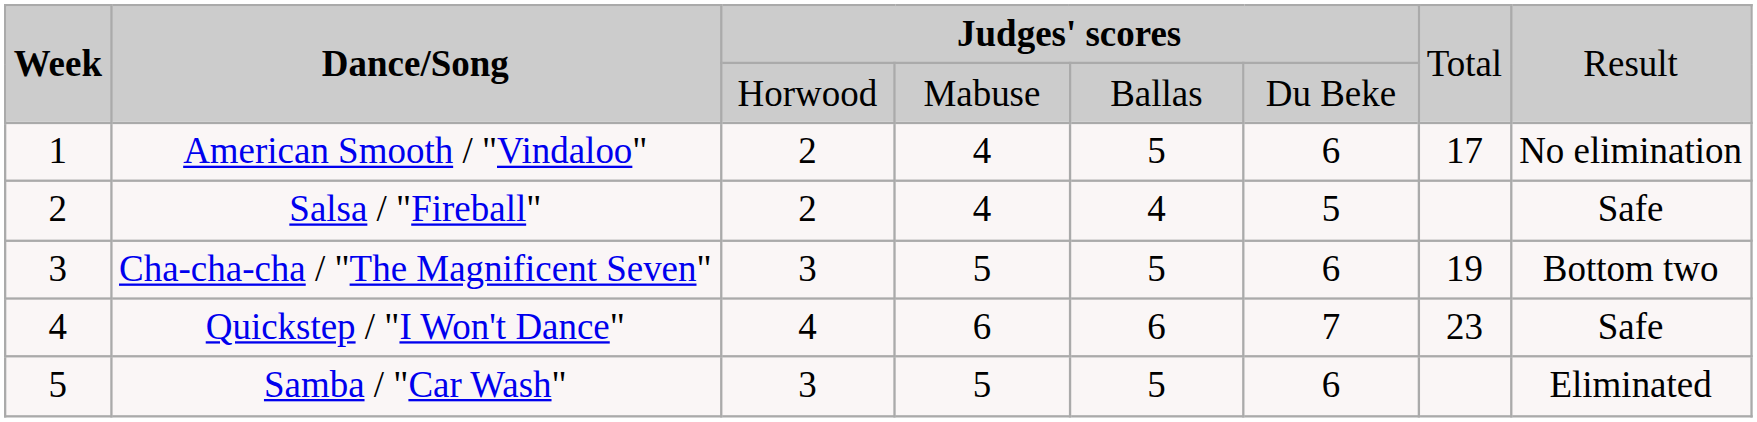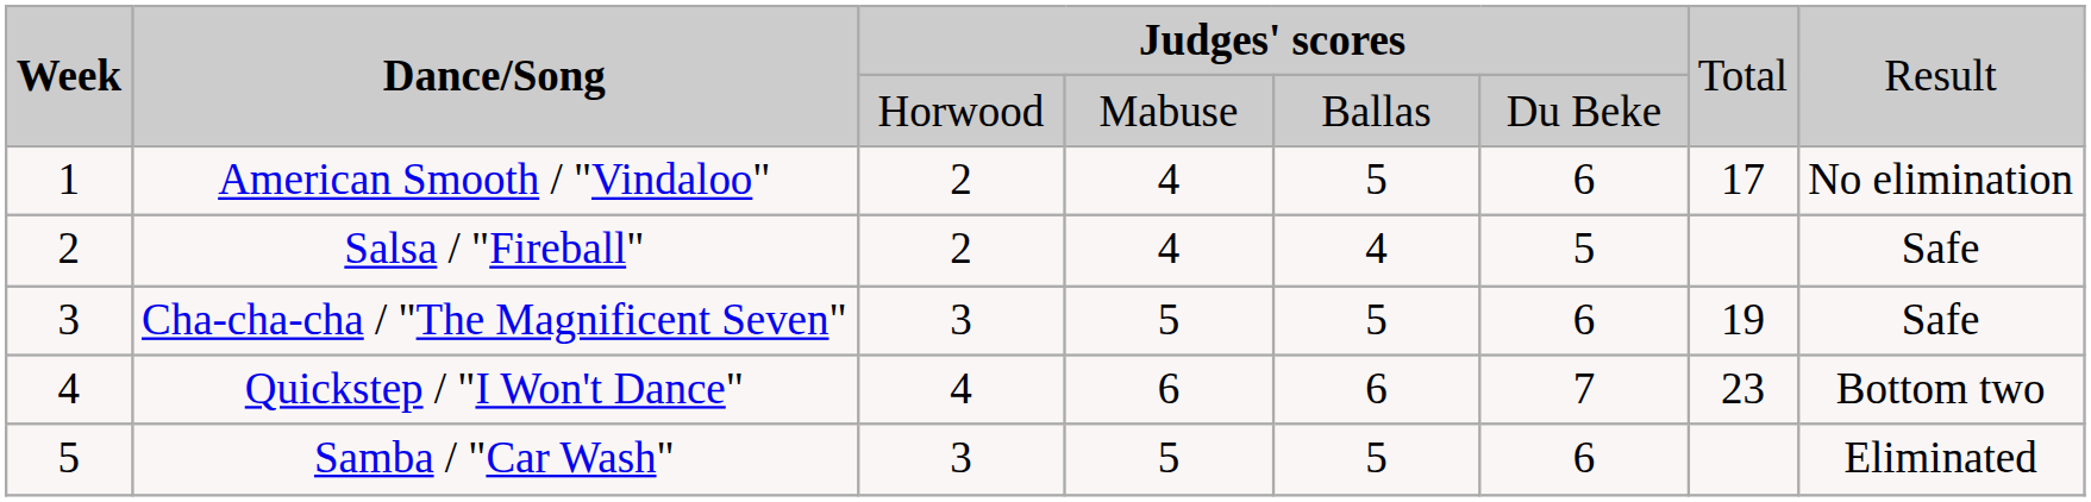 <table | class="wikitable collapsible collapsed">
 <tr style="text-align: center; background:#ccc;">
 <td rowspan="2"><strong>Week </strong></td>
 <td rowspan="2"><strong>Dance/Song</strong></td>
 <td colspan="4"><strong>Judges' scores</strong></td>
 <td rowspan="2">Total</td>
 <td rowspan="2">Result</td>
 </tr>
 <tr style="text-align: center; background:#ccc;">
 <td style="width:10%; ">Horwood</td>
 <td style="width:10%; ">Mabuse</td>
 <td style="width:10%; ">Ballas</td>
 <td style="width:10%; ">Du Beke</td>
 </tr>
 <tr style="text-align: center; background:#faf6f6;">
 <td>1</td>
 <td><a href='#'>American Smooth</a> / "<a href='#'>Vindaloo</a>"</td>
 <td>2</td>
 <td>4</td>
 <td>5</td>
 <td>6</td>
 <td>17</td>
 <td>No elimination</td>
 </tr>
 <tr style="text-align: center; background:#faf6f6;">
 <td>2</td>
 <td><a href='#'>Salsa</a> / "<a href='#'>Fireball</a>"</td>
 <td>2</td>
 <td>4</td>
 <td>4</td>
 <td>5</td>
 <td></td>
 <td>Safe</td>
 </tr>
 <tr style="text-align: center; background:#faf6f6;">
 <td>3</td>
 <td><a href='#'>Cha-cha-cha</a> / "<a href='#'>The Magnificent Seven</a>"</td>
 <td>3</td>
 <td>5</td>
 <td>5</td>
 <td>6</td>
 <td>19</td>
-<td>Bottom two</td>
+<td>Safe</td>
 </tr>
 <tr style="text-align: center; background:#faf6f6;">
 <td>4</td>
 <td><a href='#'>Quickstep</a> / "<a href='#'>I Won't Dance</a>"</td>
 <td>4</td>
 <td>6</td>
 <td>6</td>
 <td>7</td>
 <td>23</td>
-<td>Safe</td>
+<td>Bottom two</td>
 </tr>
 <tr style="text-align: center; background:#faf6f6;">
 <td>5</td>
 <td><a href='#'>Samba</a> / "<a href='#'>Car Wash</a>"</td>
 <td>3</td>
 <td>5</td>
 <td>5</td>
 <td>6</td>
 <td></td>
 <td>Eliminated</td>
 </tr>
 </table>
